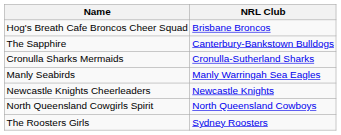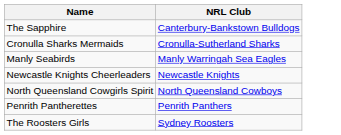 <table class="wikitable sortable">
 <tr>
 <th>Name</th>
 <th>NRL Club</th>
-</tr>
-<tr>
-<td>Hog's Breath Cafe Broncos Cheer Squad</td>
-<td><a href='#'>Brisbane Broncos</a></td>
 </tr>
 <tr>
 <td>The Sapphire</td>
 <td><a href='#'>Canterbury-Bankstown Bulldogs</a></td>
 </tr>
 <tr>
 <td>Cronulla Sharks Mermaids</td>
 <td><a href='#'>Cronulla-Sutherland Sharks</a></td>
 </tr>
 <tr>
 <td>Manly Seabirds</td>
 <td><a href='#'>Manly Warringah Sea Eagles</a></td>
 </tr>
 <tr>
 <td>Newcastle Knights Cheerleaders</td>
 <td><a href='#'>Newcastle Knights</a></td>
 </tr>
 <tr>
 <td>North Queensland Cowgirls Spirit</td>
 <td><a href='#'>North Queensland Cowboys</a></td>
 </tr>
 <tr>
+<td>Penrith Pantherettes</td>
+<td><a href='#'>Penrith Panthers</a></td>
+</tr>
+<tr>
 <td>The Roosters Girls</td>
 <td><a href='#'>Sydney Roosters</a></td>
 </tr>
 </table>
